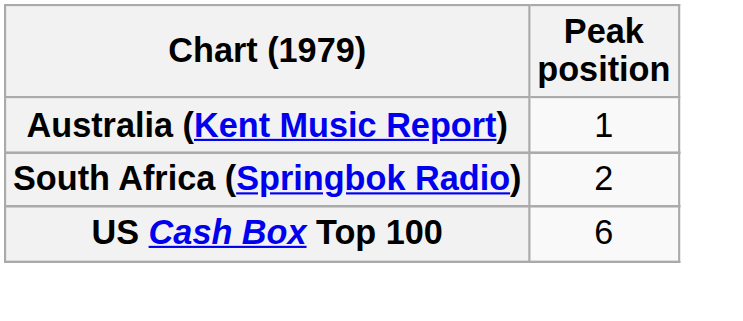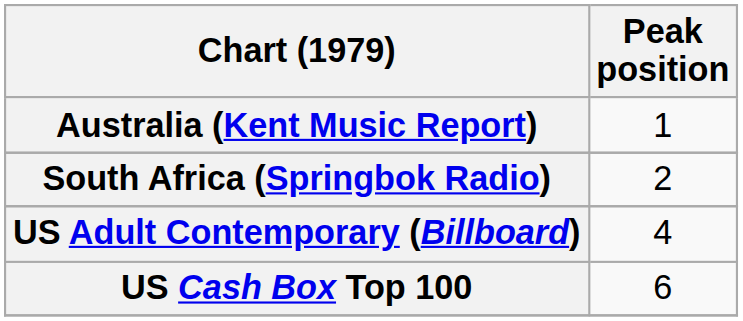 <table class="wikitable sortable plainrowheaders" style="text-align:center">
 <tr>
 <th>Chart (1979)</th>
 <th>Peak<br>position</th>
 </tr>
 <tr>
 <th scope="row">Australia (<a href='#'>Kent Music Report</a>)</th>
 <td>1</td>
 </tr>
 <tr>
 </tr>
 <tr>
 </tr>
 <tr>
 </tr>
 <tr>
 </tr>
 <tr>
 </tr>
 <tr>
 </tr>
 <tr>
 </tr>
 <tr>
 </tr>
 <tr>
 <th scope="row">South Africa (<a href='#'>Springbok Radio</a>)</th>
 <td>2</td>
 </tr>
 <tr>
 </tr>
 <tr>
 </tr>
 <tr>
 </tr>
 <tr>
 </tr>
 <tr>
+<th scope="row">US <a href='#'>Adult Contemporary</a> (<em><a href='#'>Billboard</a></em>)</th>
+<td>4</td>
+</tr>
+<tr>
 <th scope="row">US <em><a href='#'>Cash Box</a></em> Top 100</th>
 <td>6</td>
 </tr>
 <tr>
 </tr>
 </table>
